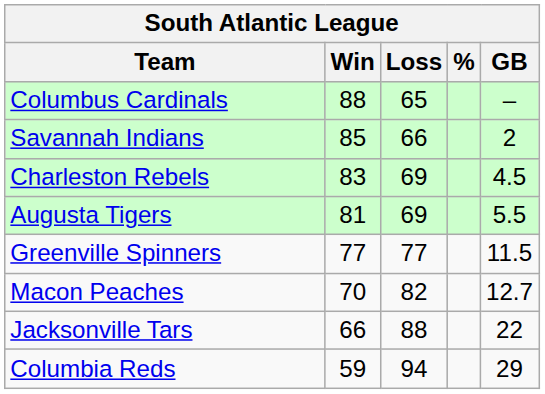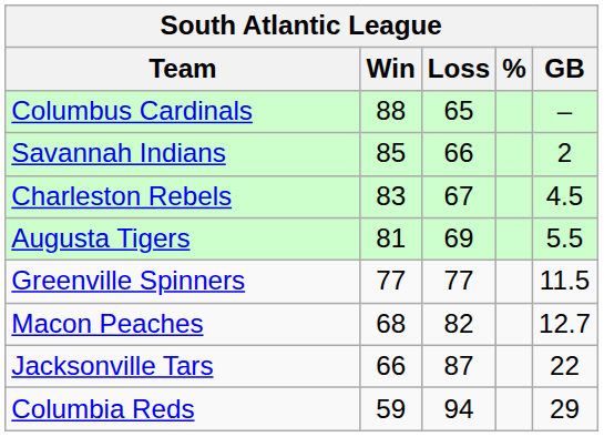 <table class="wikitable">
 <tr>
 <th colspan="5">South Atlantic League</th>
 </tr>
 <tr>
 <th width="60%">Team</th>
 <th>Win</th>
 <th>Loss</th>
 <th>%</th>
 <th>GB</th>
 </tr>
 <tr align=center bgcolor=ccffcc>
 <td align=left><a href='#'>Columbus Cardinals</a></td>
 <td>88</td>
 <td>65</td>
 <td></td>
 <td>–</td>
 </tr>
 <tr align=center bgcolor=ccffcc>
 <td align=left><a href='#'>Savannah Indians</a></td>
 <td>85</td>
 <td>66</td>
 <td></td>
 <td>2</td>
 </tr>
 <tr align=center bgcolor=ccffcc>
 <td align=left><a href='#'>Charleston Rebels</a></td>
 <td>83</td>
-<td>69</td>
+<td>67</td>
 <td></td>
 <td>4.5</td>
 </tr>
 <tr align=center bgcolor=ccffcc>
 <td align=left><a href='#'>Augusta Tigers</a></td>
 <td>81</td>
 <td>69</td>
 <td></td>
 <td>5.5</td>
 </tr>
 <tr align=center>
 <td align=left><a href='#'>Greenville Spinners</a></td>
 <td>77</td>
 <td>77</td>
 <td></td>
 <td>11.5</td>
 </tr>
 <tr align=center>
 <td align=left><a href='#'>Macon Peaches</a></td>
-<td>70</td>
+<td>68</td>
 <td>82</td>
 <td></td>
 <td>12.7</td>
 </tr>
 <tr align=center>
 <td align=left><a href='#'>Jacksonville Tars</a></td>
 <td>66</td>
-<td>88</td>
+<td>87</td>
 <td></td>
 <td>22</td>
 </tr>
 <tr align=center>
 <td align=left><a href='#'>Columbia Reds</a></td>
 <td>59</td>
 <td>94</td>
 <td></td>
 <td>29</td>
 </tr>
 </table>
